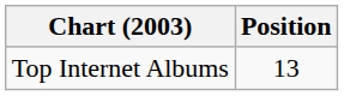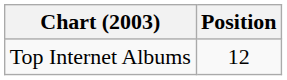 <table class="wikitable" border="1">
 <tr>
 <th>Chart (2003)</th>
 <th>Position</th>
 </tr>
 <tr>
 <td>Top Internet Albums</td>
-<td align="center">13</td>
+<td align="center">12</td>
 </tr>
 </table>
